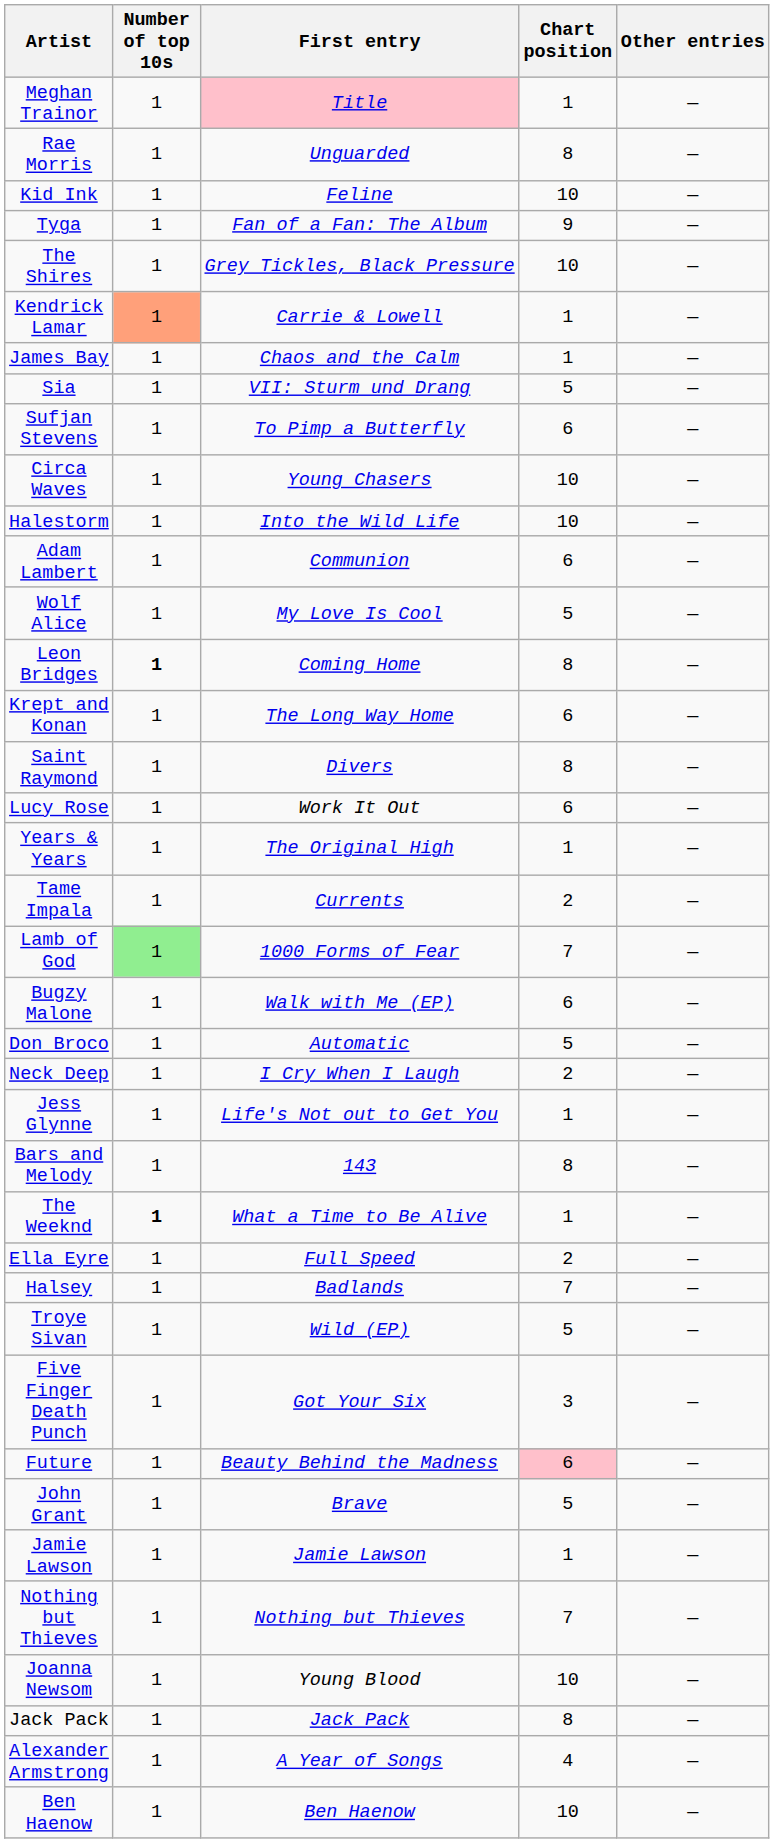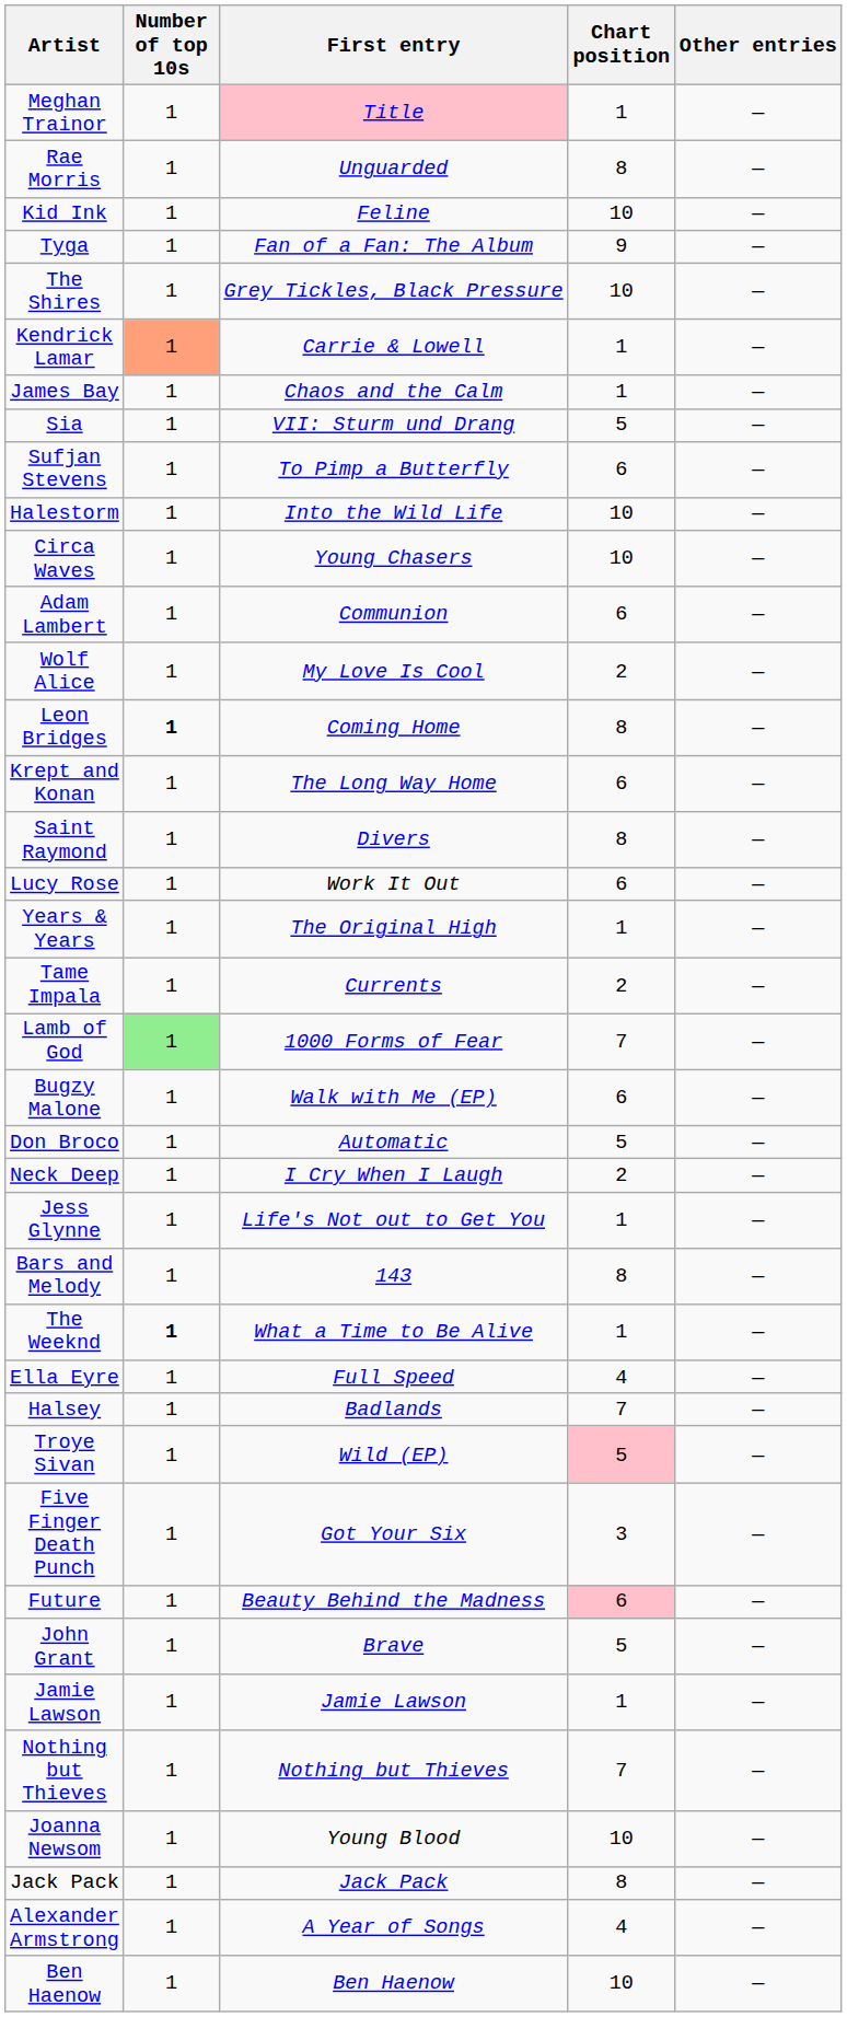 <table class="wikitable sortable mw-collapsible mw-collapsed" style="text-align: center;">
 <tr>
 <th scope="col" style="width:55px;">Artist</th>
 <th scope="col" style="width:55px;" data-sort-type="number">Number of top 10s</th>
 <th scope="col" style="text-align:center;">First entry</th>
 <th scope="col" style="width:55px;" data-sort-type="number">Chart position</th>
 <th scope="col" style="text-align:center;">Other entries</th>
 </tr>
 <tr>
 <td><a href='#'>Meghan Trainor</a></td>
 <td>1</td>
 <td style="background: pink;"><em><a href='#'>Title</a></em></td>
 <td>1</td>
 <td>—</td>
 </tr>
 <tr>
 <td><a href='#'>Rae Morris</a></td>
 <td>1</td>
 <td><em><a href='#'>Unguarded</a></em></td>
 <td>8</td>
 <td>—</td>
 </tr>
 <tr>
 <td><a href='#'>Kid Ink</a></td>
 <td>1</td>
 <td><em><a href='#'>Feline</a></em></td>
 <td>10</td>
 <td>—</td>
 </tr>
 <tr>
 <td><a href='#'>Tyga</a></td>
 <td>1</td>
 <td><em><a href='#'>Fan of a Fan: The Album</a></em></td>
 <td>9</td>
 <td>—</td>
 </tr>
 <tr>
 <td><a href='#'>The Shires</a></td>
 <td>1</td>
 <td><em><a href='#'>Grey Tickles, Black Pressure</a></em></td>
 <td>10</td>
 <td>—</td>
 </tr>
 <tr>
 <td><a href='#'>Kendrick Lamar</a></td>
 <td style="background: lightsalmon;">1</td>
 <td><em><a href='#'>Carrie & Lowell</a></em></td>
 <td>1</td>
 <td>—</td>
 </tr>
 <tr>
 <td><a href='#'>James Bay</a></td>
 <td>1</td>
 <td><em><a href='#'>Chaos and the Calm</a></em></td>
 <td>1</td>
 <td>—</td>
 </tr>
 <tr>
 <td><a href='#'>Sia</a></td>
 <td>1</td>
 <td><em><a href='#'>VII: Sturm und Drang</a></em></td>
 <td>5</td>
 <td>—</td>
 </tr>
 <tr>
 <td><a href='#'>Sufjan Stevens</a></td>
 <td>1</td>
 <td><em><a href='#'>To Pimp a Butterfly</a></em></td>
 <td>6</td>
 <td>—</td>
 </tr>
 <tr>
-<td><a href='#'>Circa Waves</a></td>
+<td><a href='#'>Halestorm</a></td>
 <td>1</td>
-<td><em><a href='#'>Young Chasers</a></em></td>
+<td><em><a href='#'>Into the Wild Life</a></em></td>
 <td>10</td>
 <td>—</td>
 </tr>
 <tr>
-<td><a href='#'>Halestorm</a></td>
+<td><a href='#'>Circa Waves</a></td>
 <td>1</td>
-<td><em><a href='#'>Into the Wild Life</a></em></td>
+<td><em><a href='#'>Young Chasers</a></em></td>
 <td>10</td>
 <td>—</td>
 </tr>
 <tr>
 <td><a href='#'>Adam Lambert</a></td>
 <td>1</td>
 <td><em><a href='#'>Communion</a></em></td>
 <td>6</td>
 <td>—</td>
 </tr>
 <tr>
 <td><a href='#'>Wolf Alice</a></td>
 <td>1</td>
 <td><em><a href='#'>My Love Is Cool</a></em></td>
-<td>5</td>
+<td>2</td>
 <td>—</td>
 </tr>
 <tr>
 <td><a href='#'>Leon Bridges</a></td>
 <td><strong>1</strong></td>
 <td><em><a href='#'>Coming Home</a></em></td>
 <td>8</td>
 <td>—</td>
 </tr>
 <tr>
 <td><a href='#'>Krept and Konan</a></td>
 <td>1</td>
 <td><em><a href='#'>The Long Way Home</a></em></td>
 <td>6</td>
 <td>—</td>
 </tr>
 <tr>
 <td><a href='#'>Saint Raymond</a></td>
 <td>1</td>
 <td><em><a href='#'>Divers</a></em></td>
 <td>8</td>
 <td>—</td>
 </tr>
 <tr>
 <td><a href='#'>Lucy Rose</a></td>
 <td>1</td>
 <td><em>Work It Out</em></td>
 <td>6</td>
 <td>—</td>
 </tr>
 <tr>
 <td><a href='#'>Years & Years</a></td>
 <td>1</td>
 <td><em><a href='#'>The Original High</a></em></td>
 <td>1</td>
 <td>—</td>
 </tr>
 <tr>
 <td><a href='#'>Tame Impala</a></td>
 <td>1</td>
 <td><em><a href='#'>Currents</a></em></td>
 <td>2</td>
 <td>—</td>
 </tr>
 <tr>
 <td><a href='#'>Lamb of God</a></td>
 <td style="background: lightgreen;">1</td>
 <td><em><a href='#'>1000 Forms of Fear</a></em></td>
 <td>7</td>
 <td>—</td>
 </tr>
 <tr>
 <td><a href='#'>Bugzy Malone</a></td>
 <td>1</td>
 <td><em><a href='#'>Walk with Me (EP)</a></em></td>
 <td>6</td>
 <td>—</td>
 </tr>
 <tr>
 <td><a href='#'>Don Broco</a></td>
 <td>1</td>
 <td><em><a href='#'>Automatic</a></em></td>
 <td>5</td>
 <td>—</td>
 </tr>
 <tr>
 <td><a href='#'>Neck Deep</a></td>
 <td>1</td>
 <td><em><a href='#'>I Cry When I Laugh</a></em></td>
 <td>2</td>
 <td>—</td>
 </tr>
 <tr>
 <td><a href='#'>Jess Glynne</a></td>
 <td>1</td>
 <td><em><a href='#'>Life's Not out to Get You</a></em></td>
 <td>1</td>
 <td>—</td>
 </tr>
 <tr>
 <td><a href='#'>Bars and Melody</a></td>
 <td>1</td>
 <td><em><a href='#'>143</a></em></td>
 <td>8</td>
 <td>—</td>
 </tr>
 <tr>
 <td><a href='#'>The Weeknd</a></td>
 <td><strong>1</strong></td>
 <td><em><a href='#'>What a Time to Be Alive</a></em></td>
 <td>1</td>
 <td>—</td>
 </tr>
 <tr>
 <td><a href='#'>Ella Eyre</a></td>
 <td>1</td>
 <td><em><a href='#'>Full Speed</a></em></td>
-<td>2</td>
+<td>4</td>
 <td>—</td>
 </tr>
 <tr>
 <td><a href='#'>Halsey</a></td>
 <td>1</td>
 <td><em><a href='#'>Badlands</a></em></td>
 <td>7</td>
 <td>—</td>
 </tr>
 <tr>
 <td><a href='#'>Troye Sivan</a></td>
 <td>1</td>
 <td><em><a href='#'>Wild (EP)</a></em></td>
-<td>5</td>
+<td style="background: pink;">5</td>
 <td>—</td>
 </tr>
 <tr>
 <td><a href='#'>Five Finger Death Punch</a></td>
 <td>1</td>
 <td><em><a href='#'>Got Your Six</a></em></td>
 <td>3</td>
 <td>—</td>
 </tr>
 <tr>
 <td><a href='#'>Future</a></td>
 <td>1</td>
 <td><em><a href='#'>Beauty Behind the Madness</a></em></td>
 <td style="background: pink;">6</td>
 <td>—</td>
 </tr>
 <tr>
 <td><a href='#'>John Grant</a></td>
 <td>1</td>
 <td><em><a href='#'>Brave</a></em></td>
 <td>5</td>
 <td>—</td>
 </tr>
 <tr>
 <td><a href='#'>Jamie Lawson</a></td>
 <td>1</td>
 <td><em><a href='#'>Jamie Lawson</a></em></td>
 <td>1</td>
 <td>—</td>
 </tr>
 <tr>
 <td><a href='#'>Nothing but Thieves</a></td>
 <td>1</td>
 <td><em><a href='#'>Nothing but Thieves</a></em></td>
 <td>7</td>
 <td>—</td>
 </tr>
 <tr>
 <td><a href='#'>Joanna Newsom</a></td>
 <td>1</td>
 <td><em>Young Blood</em></td>
 <td>10</td>
 <td>—</td>
 </tr>
 <tr>
 <td>Jack Pack</td>
 <td>1</td>
 <td><em><a href='#'>Jack Pack</a></em></td>
 <td>8</td>
 <td>—</td>
 </tr>
 <tr>
 <td><a href='#'>Alexander Armstrong</a></td>
 <td>1</td>
 <td><em><a href='#'>A Year of Songs</a></em></td>
 <td>4</td>
 <td>—</td>
 </tr>
 <tr>
 <td><a href='#'>Ben Haenow</a></td>
 <td>1</td>
 <td><em><a href='#'>Ben Haenow</a></em></td>
 <td>10</td>
 <td>—</td>
 </tr>
 </table>
